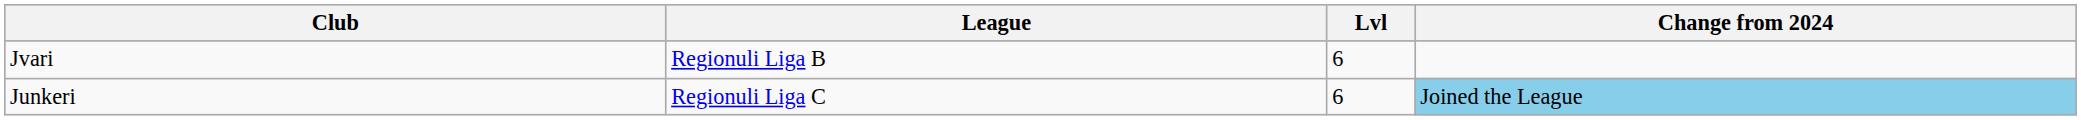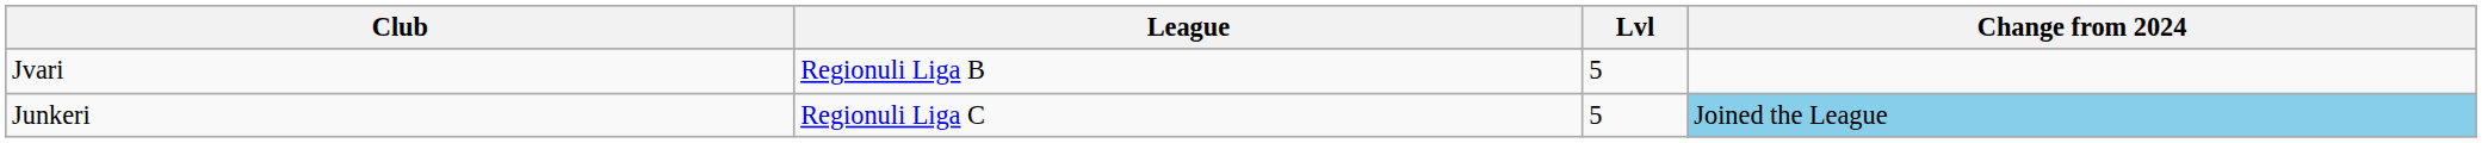 <table class="wikitable sortable" width=100% style="font-size:85%">
 <tr>
 <th width=10%>Club</th>
 <th width=10%>League</th>
 <th width=1%>Lvl</th>
 <th width=10%>Change from 2024</th>
 </tr>
 <tr>
 <td>Jvari</td>
 <td><a href='#'>Regionuli Liga</a> B</td>
-<td>6</td>
+<td>5</td>
 <td></td>
 </tr>
 <tr>
 <td>Junkeri</td>
 <td><a href='#'>Regionuli Liga</a> C</td>
-<td>6</td>
+<td>5</td>
 <td style="background:skyblue">Joined the League</td>
 </tr>
 </table>
